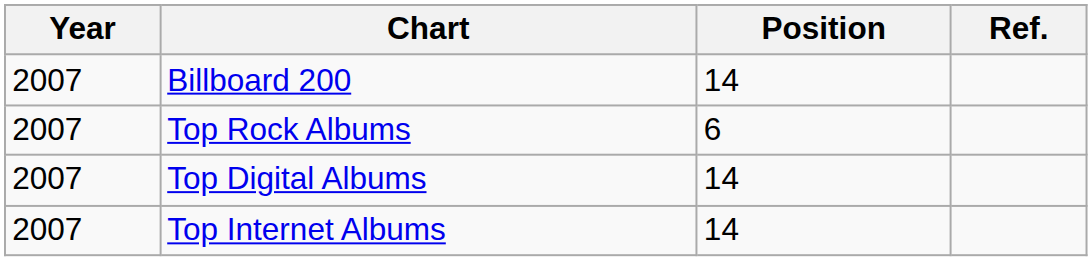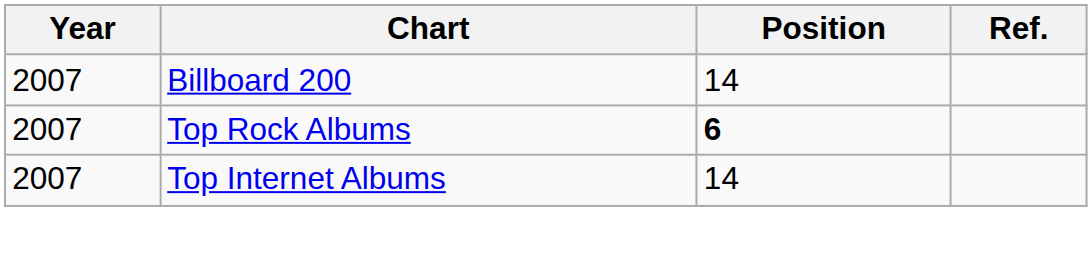 <table class="wikitable" width="550">
 <tr>
 <th align="left" valign="top">Year</th>
 <th align="left" valign="top">Chart</th>
 <th align="left" valign="top">Position</th>
 <th align="left" valign="top">Ref.</th>
 </tr>
 <tr>
 <td align="left" valign="top">2007</td>
 <td align="left" valign="top"><a href='#'>Billboard 200</a></td>
 <td align="left" valign="top">14</td>
 <td align="left" valign="top"></td>
 </tr>
 <tr>
 <td align="left" valign="top">2007</td>
 <td align="left" valign="top"><a href='#'>Top Rock Albums</a></td>
-<td align="left" valign="top">6</td>
-<td align="left" valign="top"></td>
-</tr>
-<tr>
-<td align="left" valign="top">2007</td>
-<td align="left" valign="top"><a href='#'>Top Digital Albums</a></td>
-<td align="left" valign="top">14</td>
+<td align="left" valign="top"><strong>6</strong></td>
 <td align="left" valign="top"></td>
 </tr>
 <tr>
 <td align="left" valign="top">2007</td>
 <td align="left" valign="top"><a href='#'>Top Internet Albums</a></td>
 <td align="left" valign="top">14</td>
 <td align="left" valign="top"></td>
 </tr>
 </table>
